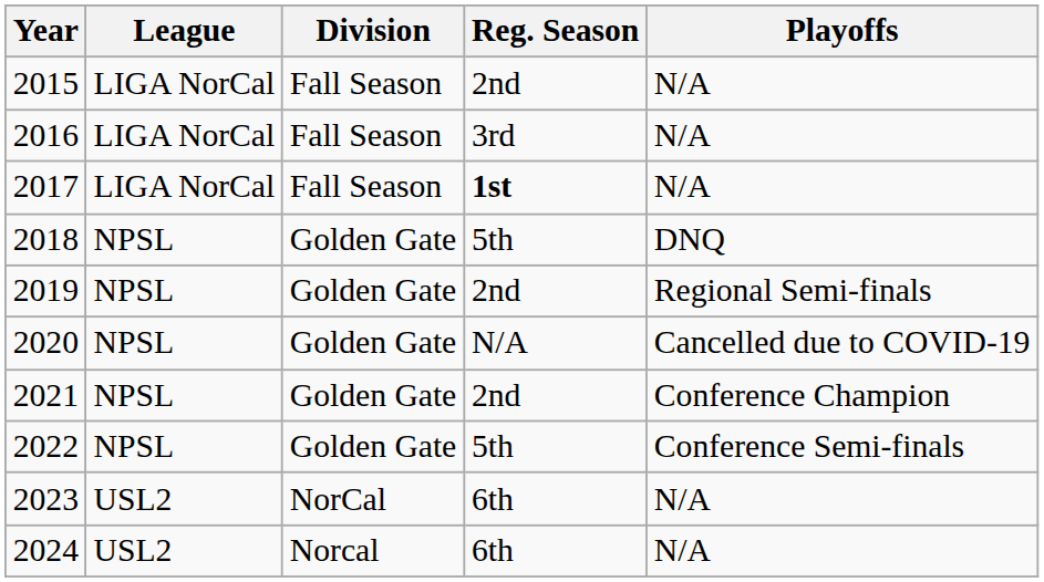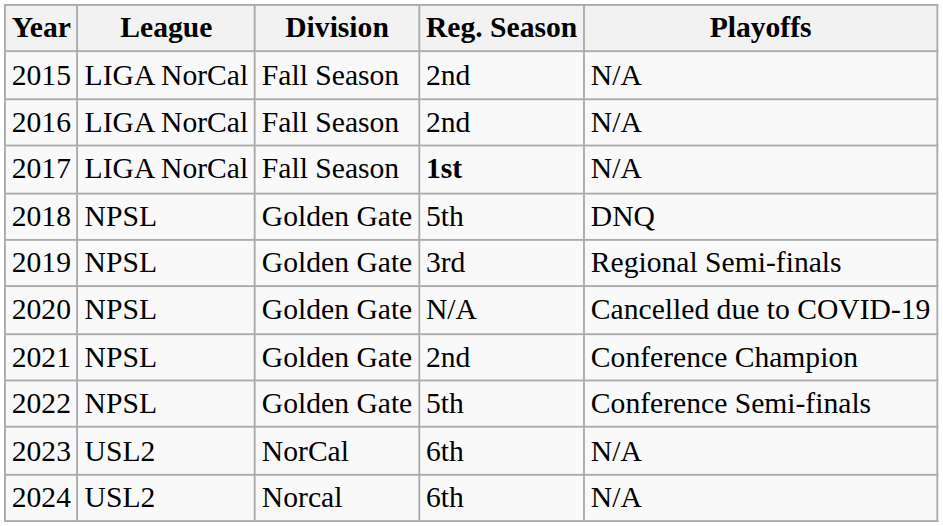 <table class="wikitable">
 <tr>
 <th>Year</th>
 <th>League</th>
 <th>Division</th>
 <th>Reg. Season</th>
 <th>Playoffs</th>
 </tr>
 <tr>
 <td>2015</td>
 <td>LIGA NorCal</td>
 <td>Fall Season</td>
 <td>2nd</td>
 <td>N/A</td>
 </tr>
 <tr>
 <td>2016</td>
 <td>LIGA NorCal</td>
 <td>Fall Season</td>
-<td>3rd</td>
+<td>2nd</td>
 <td>N/A</td>
 </tr>
 <tr>
 <td>2017</td>
 <td>LIGA NorCal</td>
 <td>Fall Season</td>
 <td><strong>1st</strong></td>
 <td>N/A</td>
 </tr>
 <tr>
 <td>2018</td>
 <td>NPSL</td>
 <td>Golden Gate</td>
 <td>5th</td>
 <td>DNQ</td>
 </tr>
 <tr>
 <td>2019</td>
 <td>NPSL</td>
 <td>Golden Gate</td>
-<td>2nd</td>
+<td>3rd</td>
 <td>Regional Semi-finals</td>
 </tr>
 <tr>
 <td>2020</td>
 <td>NPSL</td>
 <td>Golden Gate</td>
 <td>N/A</td>
 <td>Cancelled due to COVID-19</td>
 </tr>
 <tr>
 <td>2021</td>
 <td>NPSL</td>
 <td>Golden Gate</td>
 <td>2nd</td>
 <td>Conference Champion</td>
 </tr>
 <tr>
 <td>2022</td>
 <td>NPSL</td>
 <td>Golden Gate</td>
 <td>5th</td>
 <td>Conference Semi-finals</td>
 </tr>
 <tr>
 <td>2023</td>
 <td>USL2</td>
 <td>NorCal</td>
 <td>6th</td>
 <td>N/A</td>
 </tr>
 <tr>
 <td>2024</td>
 <td>USL2</td>
 <td>Norcal</td>
 <td>6th</td>
 <td>N/A</td>
 </tr>
 </table>
